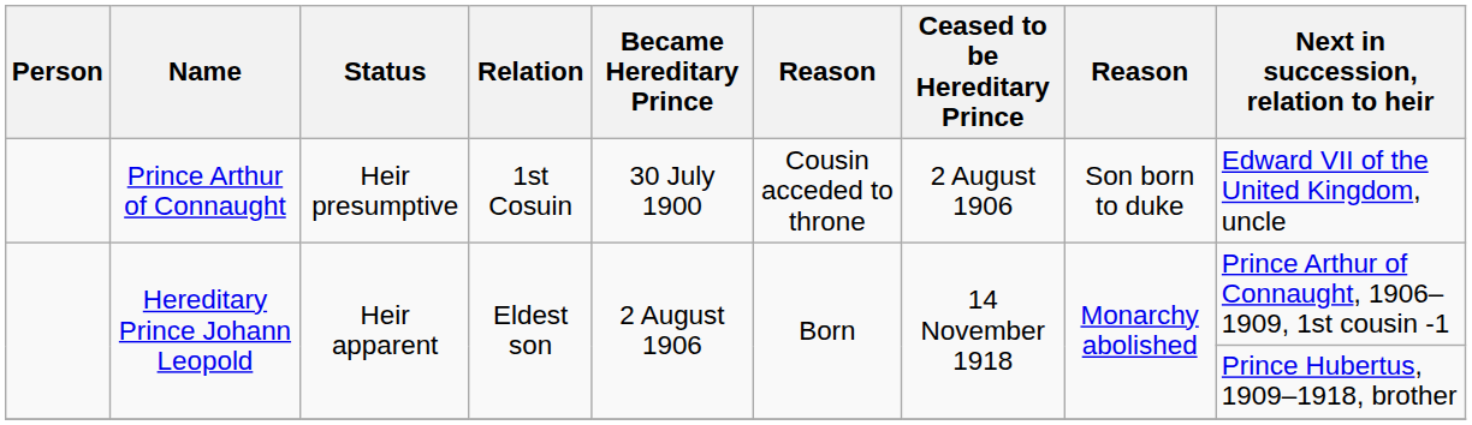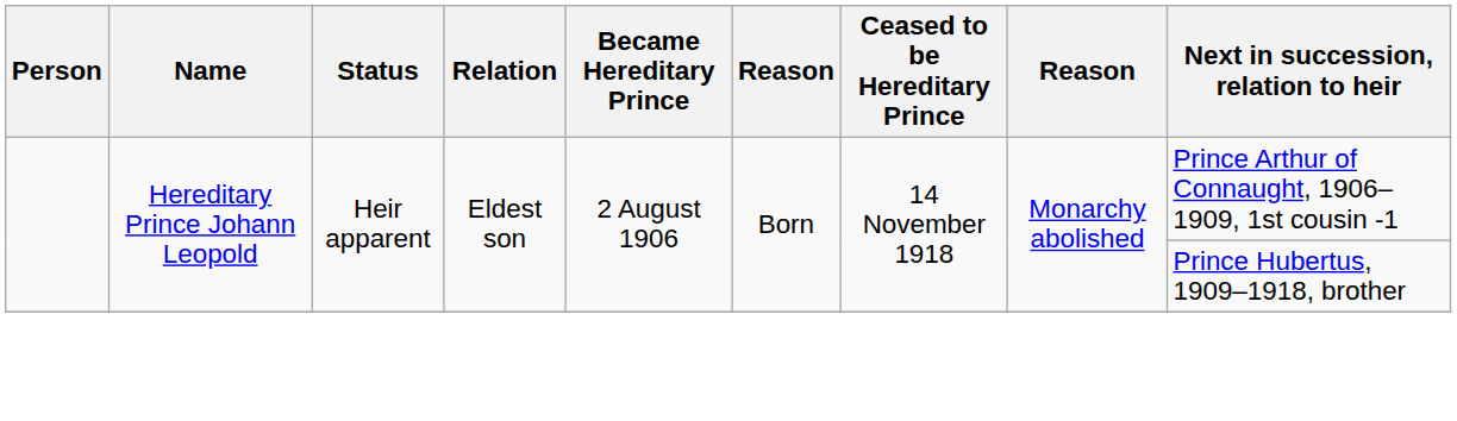 <table class="wikitable" style="text-align:center">
 <tr>
 <th>Person</th>
 <th>Name</th>
 <th>Status</th>
 <th>Relation</th>
 <th>Became<br>Hereditary Prince</th>
 <th>Reason</th>
 <th>Ceased to be<br>Hereditary Prince</th>
 <th>Reason</th>
 <th>Next in succession, relation to heir</th>
-</tr>
-<tr>
-<td></td>
-<td><a href='#'>Prince Arthur of Connaught</a></td>
-<td>Heir presumptive</td>
-<td>1st Cosuin</td>
-<td>30 July 1900</td>
-<td>Cousin acceded to throne</td>
-<td>2 August 1906</td>
-<td>Son born to duke</td>
-<td align=left><a href='#'>Edward VII of the United Kingdom</a>, uncle</td>
 </tr>
 <tr>
 <td rowspan=2></td>
 <td rowspan=2><a href='#'>Hereditary Prince Johann Leopold</a></td>
 <td rowspan=2>Heir apparent</td>
 <td rowspan=2>Eldest son</td>
 <td rowspan=2>2 August 1906</td>
 <td rowspan=2>Born</td>
 <td rowspan=2>14 November 1918</td>
 <td rowspan=2><a href='#'>Monarchy abolished</a></td>
 <td align=left><a href='#'>Prince Arthur of Connaught</a>, 1906–1909, 1st cousin -1</td>
 </tr>
 <tr>
 <td align=left><a href='#'>Prince Hubertus</a>, 1909–1918, brother</td>
 </tr>
 <tr>
 </tr>
 </table>
